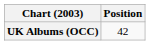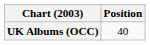 <table class="wikitable plainrowheaders" style="text-align:center">
 <tr>
 <th scope="col">Chart (2003)</th>
 <th scope="col">Position</th>
 </tr>
 <tr>
 <th scope="row">UK Albums (OCC)</th>
-<td>42</td>
+<td>40</td>
 </tr>
 </table>
